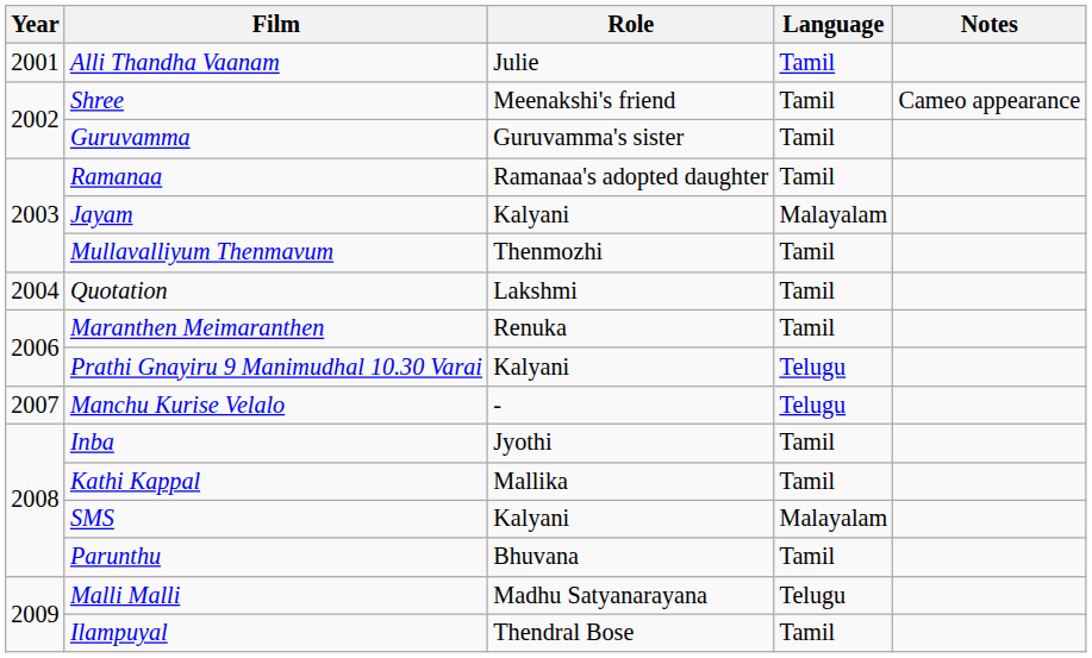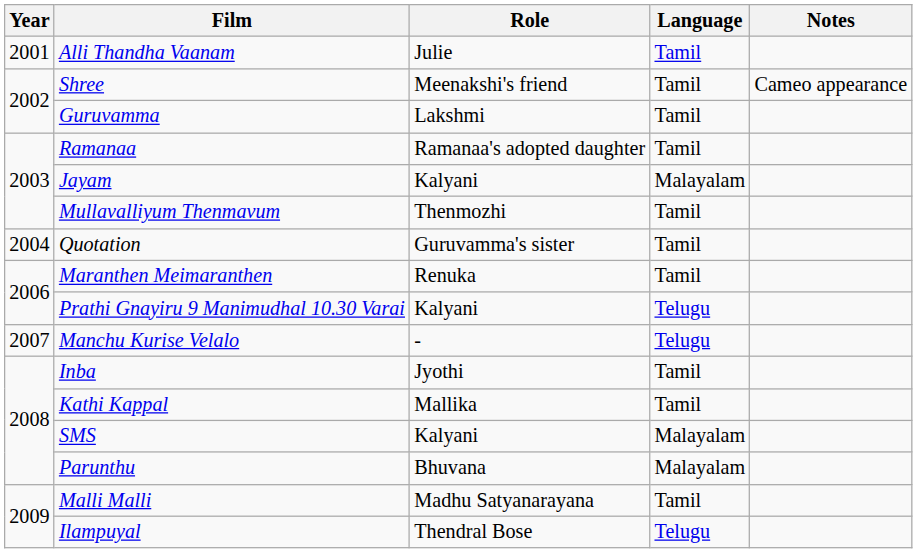 <table class="wikitable sortable">
 <tr>
 <th>Year</th>
 <th>Film</th>
 <th>Role</th>
 <th>Language</th>
 <th class="unsortable">Notes</th>
 </tr>
 <tr>
 <td>2001</td>
 <td><em><a href='#'>Alli Thandha Vaanam</a></em></td>
 <td>Julie</td>
 <td><a href='#'>Tamil</a></td>
 <td></td>
 </tr>
 <tr>
 <td rowspan="2">2002</td>
 <td><em><a href='#'>Shree</a></em></td>
 <td>Meenakshi's friend</td>
 <td>Tamil</td>
 <td>Cameo appearance</td>
 </tr>
 <tr>
 <td><em><a href='#'>Guruvamma</a></em></td>
-<td>Guruvamma's sister</td>
+<td>Lakshmi</td>
 <td>Tamil</td>
 <td></td>
 </tr>
 <tr>
 <td rowspan="3">2003</td>
 <td><em><a href='#'>Ramanaa</a></em></td>
 <td>Ramanaa's adopted daughter</td>
 <td>Tamil</td>
 <td></td>
 </tr>
 <tr>
 <td><em><a href='#'>Jayam</a></em></td>
 <td>Kalyani</td>
 <td>Malayalam</td>
 <td></td>
 </tr>
 <tr>
 <td><em><a href='#'>Mullavalliyum Thenmavum</a></em></td>
 <td>Thenmozhi</td>
 <td>Tamil</td>
 <td></td>
 </tr>
 <tr>
 <td>2004</td>
 <td><em>Quotation</em></td>
-<td>Lakshmi</td>
+<td>Guruvamma's sister</td>
 <td>Tamil</td>
 <td></td>
 </tr>
 <tr>
 <td rowspan="2">2006</td>
 <td><em><a href='#'>Maranthen Meimaranthen</a></em></td>
 <td>Renuka</td>
 <td>Tamil</td>
 <td></td>
 </tr>
 <tr>
 <td><em><a href='#'>Prathi Gnayiru 9 Manimudhal 10.30 Varai</a></em></td>
 <td>Kalyani</td>
 <td><a href='#'>Telugu</a></td>
 <td></td>
 </tr>
 <tr>
 <td>2007</td>
 <td><em><a href='#'>Manchu Kurise Velalo</a></em></td>
 <td>-</td>
 <td><a href='#'>Telugu</a></td>
 <td></td>
 </tr>
 <tr>
 <td rowspan="4">2008</td>
 <td><em><a href='#'>Inba</a></em></td>
 <td>Jyothi</td>
 <td>Tamil</td>
 <td></td>
 </tr>
 <tr>
 <td><em><a href='#'>Kathi Kappal</a></em></td>
 <td>Mallika</td>
 <td>Tamil</td>
 <td></td>
 </tr>
 <tr>
 <td><em><a href='#'>SMS</a></em></td>
 <td>Kalyani</td>
 <td>Malayalam</td>
 <td></td>
 </tr>
 <tr>
 <td><em><a href='#'>Parunthu</a></em></td>
 <td>Bhuvana</td>
-<td>Tamil</td>
+<td>Malayalam</td>
 <td></td>
 </tr>
 <tr>
 <td rowspan="2">2009</td>
 <td><em><a href='#'>Malli Malli</a></em></td>
 <td>Madhu Satyanarayana</td>
-<td>Telugu</td>
+<td>Tamil</td>
 <td></td>
 </tr>
 <tr>
 <td><em><a href='#'>Ilampuyal</a></em></td>
 <td>Thendral Bose</td>
-<td>Tamil</td>
+<td><a href='#'>Telugu</a></td>
 <td></td>
 </tr>
 </table>
